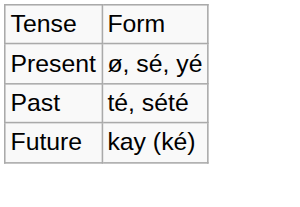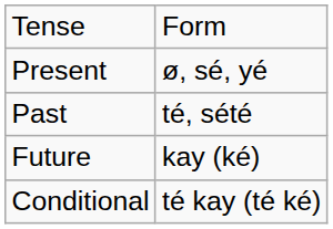 <table class="wikitable">
 <tr>
 <td>Tense</td>
 <td>Form</td>
 </tr>
 <tr>
 <td>Present</td>
 <td>ø, sé, yé</td>
 </tr>
 <tr>
 <td>Past</td>
 <td>té, sété</td>
 </tr>
 <tr>
 <td>Future</td>
 <td>kay (ké)</td>
 </tr>
+<tr>
+<td>Conditional</td>
+<td>té kay (té ké)</td>
+</tr>
 </table>
